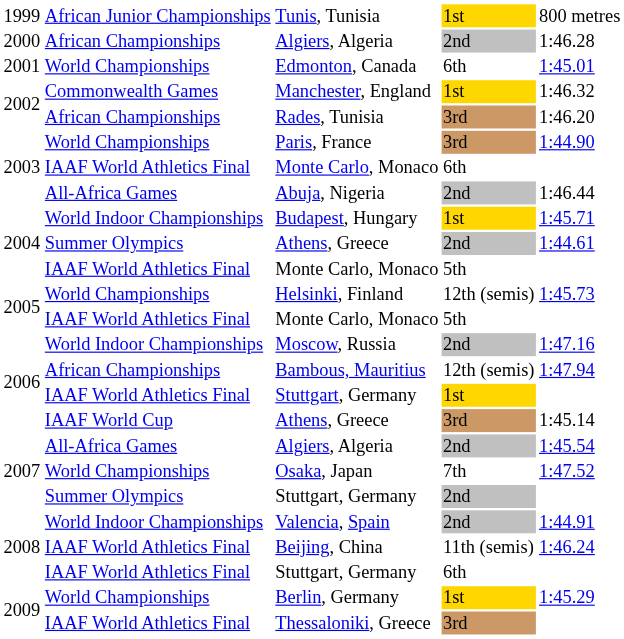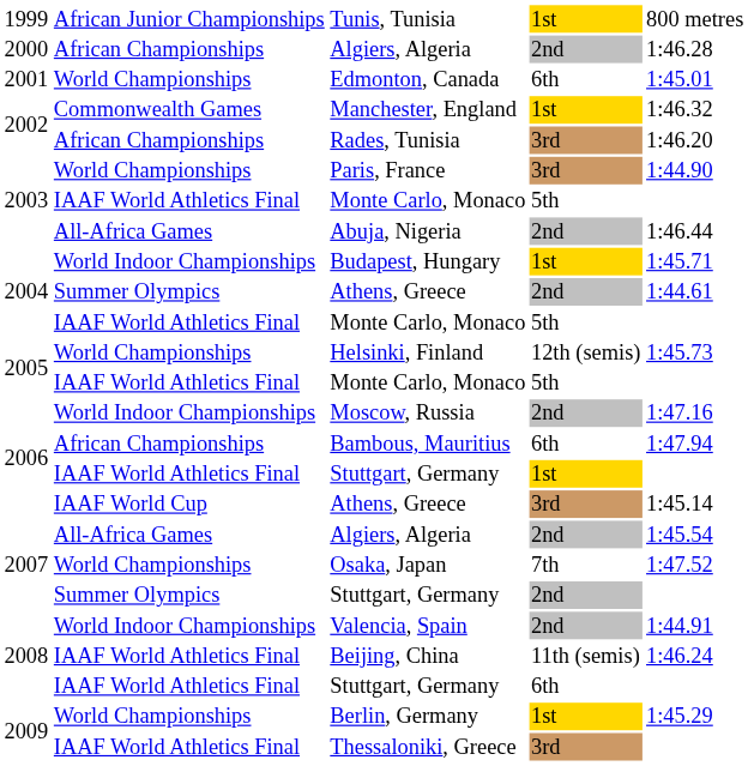 <table>
 <tr>
 <td>1999</td>
 <td><a href='#'>African Junior Championships</a></td>
 <td><a href='#'>Tunis</a>, Tunisia</td>
 <td bgcolor=gold>1st</td>
 <td>800 metres</td>
 </tr>
 <tr>
 <td>2000</td>
 <td><a href='#'>African Championships</a></td>
 <td><a href='#'>Algiers</a>, Algeria</td>
 <td bgcolor=silver>2nd</td>
 <td>1:46.28</td>
 </tr>
 <tr>
 <td>2001</td>
 <td><a href='#'>World Championships</a></td>
 <td><a href='#'>Edmonton</a>, Canada</td>
 <td>6th</td>
 <td><a href='#'>1:45.01</a></td>
 </tr>
 <tr>
 <td rowspan=2>2002</td>
 <td><a href='#'>Commonwealth Games</a></td>
 <td><a href='#'>Manchester</a>, England</td>
 <td bgcolor="gold">1st</td>
 <td>1:46.32</td>
 </tr>
 <tr>
 <td><a href='#'>African Championships</a></td>
 <td><a href='#'>Rades</a>, Tunisia</td>
 <td bgcolor="CC9966">3rd</td>
 <td>1:46.20</td>
 </tr>
 <tr>
 <td rowspan=3>2003</td>
 <td><a href='#'>World Championships</a></td>
 <td><a href='#'>Paris</a>, France</td>
 <td bgcolor="CC9966">3rd</td>
 <td><a href='#'>1:44.90</a></td>
 </tr>
 <tr>
 <td><a href='#'>IAAF World Athletics Final</a></td>
 <td><a href='#'>Monte Carlo</a>, Monaco</td>
-<td>6th</td>
+<td>5th</td>
 <td></td>
 </tr>
 <tr>
 <td><a href='#'>All-Africa Games</a></td>
 <td><a href='#'>Abuja</a>, Nigeria</td>
 <td bgcolor=silver>2nd</td>
 <td>1:46.44</td>
 </tr>
 <tr>
 <td rowspan=3>2004</td>
 <td><a href='#'>World Indoor Championships</a></td>
 <td><a href='#'>Budapest</a>, Hungary</td>
 <td bgcolor="gold">1st</td>
 <td><a href='#'>1:45.71</a></td>
 </tr>
 <tr>
 <td><a href='#'>Summer Olympics</a></td>
 <td><a href='#'>Athens</a>, Greece</td>
 <td bgcolor="silver">2nd</td>
 <td><a href='#'>1:44.61</a></td>
 </tr>
 <tr>
 <td><a href='#'>IAAF World Athletics Final</a></td>
 <td>Monte Carlo, Monaco</td>
 <td>5th</td>
 <td></td>
 </tr>
 <tr>
 <td rowspan=2>2005</td>
 <td><a href='#'>World Championships</a></td>
 <td><a href='#'>Helsinki</a>, Finland</td>
 <td>12th (semis)</td>
 <td><a href='#'>1:45.73</a></td>
 </tr>
 <tr>
 <td><a href='#'>IAAF World Athletics Final</a></td>
 <td>Monte Carlo, Monaco</td>
 <td>5th</td>
 <td></td>
 </tr>
 <tr>
 <td rowspan=4>2006</td>
 <td><a href='#'>World Indoor Championships</a></td>
 <td><a href='#'>Moscow</a>, Russia</td>
 <td bgcolor="silver">2nd</td>
 <td><a href='#'>1:47.16</a></td>
 </tr>
 <tr>
 <td><a href='#'>African Championships</a></td>
 <td><a href='#'>Bambous, Mauritius</a></td>
-<td>12th (semis)</td>
+<td>6th</td>
 <td><a href='#'>1:47.94</a></td>
 </tr>
 <tr>
 <td><a href='#'>IAAF World Athletics Final</a></td>
 <td><a href='#'>Stuttgart</a>, Germany</td>
 <td bgcolor=gold>1st</td>
 <td></td>
 </tr>
 <tr>
 <td><a href='#'>IAAF World Cup</a></td>
 <td><a href='#'>Athens</a>, Greece</td>
 <td bgcolor=cc9966>3rd</td>
 <td>1:45.14</td>
 </tr>
 <tr>
 <td rowspan=3>2007</td>
 <td><a href='#'>All-Africa Games</a></td>
 <td><a href='#'>Algiers</a>, Algeria</td>
 <td bgcolor="silver">2nd</td>
 <td><a href='#'>1:45.54</a></td>
 </tr>
 <tr>
 <td><a href='#'>World Championships</a></td>
 <td><a href='#'>Osaka</a>, Japan</td>
 <td>7th</td>
 <td><a href='#'>1:47.52</a></td>
 </tr>
 <tr>
 <td><a href='#'>Summer Olympics</a></td>
 <td>Stuttgart, Germany</td>
 <td bgcolor=silver>2nd</td>
 <td></td>
 </tr>
 <tr>
 <td rowspan=3>2008</td>
 <td><a href='#'>World Indoor Championships</a></td>
 <td><a href='#'>Valencia</a>, <a href='#'>Spain</a></td>
 <td bgcolor="silver">2nd</td>
 <td><a href='#'>1:44.91</a></td>
 </tr>
 <tr>
 <td><a href='#'>IAAF World Athletics Final</a></td>
 <td><a href='#'>Beijing</a>, China</td>
 <td>11th (semis)</td>
 <td><a href='#'>1:46.24</a></td>
 </tr>
 <tr>
 <td><a href='#'>IAAF World Athletics Final</a></td>
 <td>Stuttgart, Germany</td>
 <td>6th</td>
 </tr>
 <tr>
 <td rowspan=2>2009</td>
 <td><a href='#'>World Championships</a></td>
 <td><a href='#'>Berlin</a>, Germany</td>
 <td bgcolor="gold">1st</td>
 <td><a href='#'>1:45.29</a></td>
 </tr>
 <tr>
 <td><a href='#'>IAAF World Athletics Final</a></td>
 <td><a href='#'>Thessaloniki</a>, Greece</td>
 <td bgcolor=cc9966>3rd</td>
 <td></td>
 </tr>
 </table>
